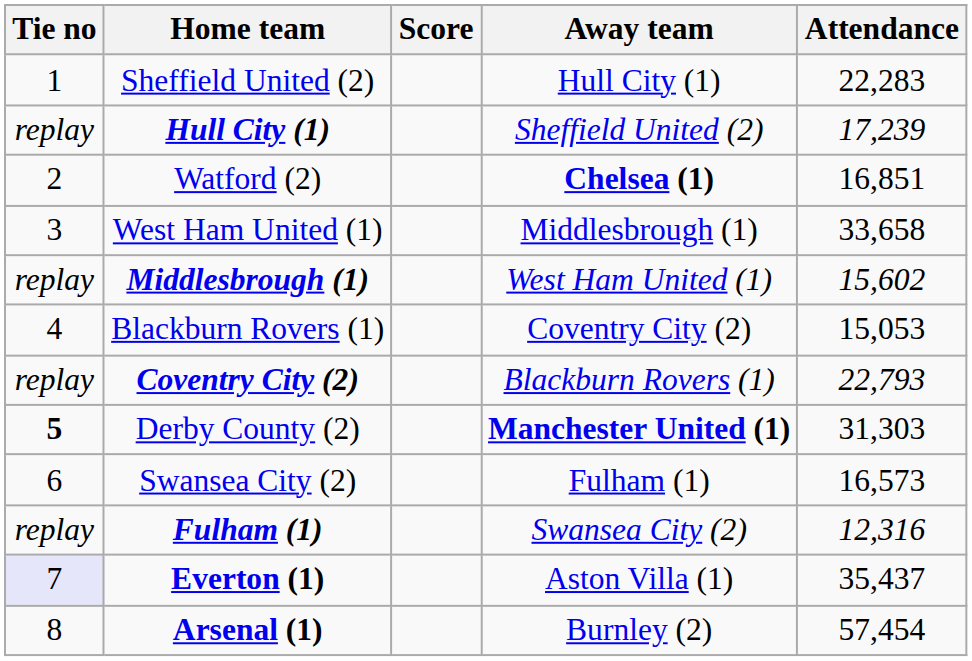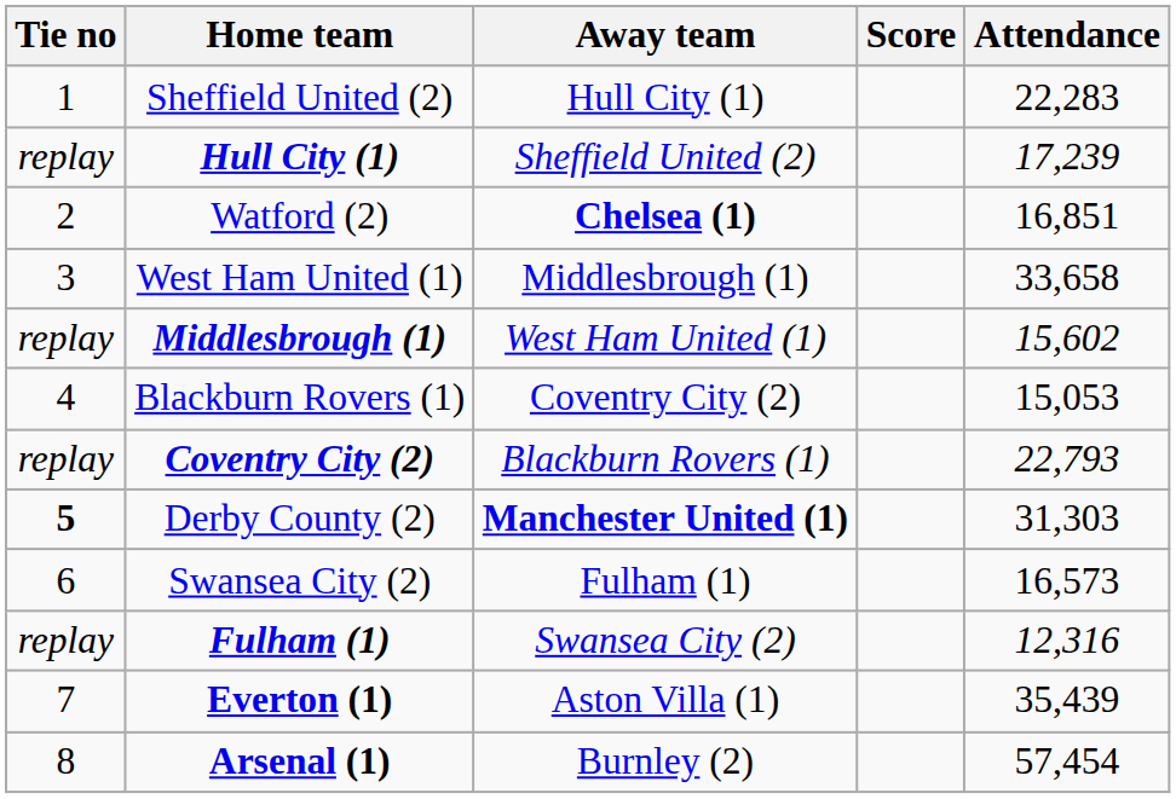 <table class="wikitable" style="text-align: center">
 <tr>
 <th>Tie no</th>
 <th>Home team</th>
+<th>Away team</th>
 <th>Score</th>
-<th>Away team</th>
 <th>Attendance</th>
 </tr>
 <tr>
 <td>1</td>
 <td><a href='#'>Sheffield United</a> (2)</td>
+<td><a href='#'>Hull City</a> (1)</td>
 <td></td>
-<td><a href='#'>Hull City</a> (1)</td>
 <td>22,283</td>
 </tr>
 <tr>
 <td><em>replay</em></td>
 <td><strong><em><a href='#'>Hull City</a> (1)</em></strong></td>
+<td><em><a href='#'>Sheffield United</a> (2)</em></td>
 <td><em></em></td>
-<td><em><a href='#'>Sheffield United</a> (2)</em></td>
 <td><em>17,239</em></td>
 </tr>
 <tr>
 <td>2</td>
 <td><a href='#'>Watford</a> (2)</td>
+<td><strong><a href='#'>Chelsea</a> (1)</strong></td>
 <td></td>
-<td><strong><a href='#'>Chelsea</a> (1)</strong></td>
 <td>16,851</td>
 </tr>
 <tr>
 <td>3</td>
 <td><a href='#'>West Ham United</a> (1)</td>
+<td><a href='#'>Middlesbrough</a> (1)</td>
 <td></td>
-<td><a href='#'>Middlesbrough</a> (1)</td>
 <td>33,658</td>
 </tr>
 <tr>
 <td><em>replay</em></td>
 <td><strong><em><a href='#'>Middlesbrough</a> (1)</em></strong></td>
+<td><em><a href='#'>West Ham United</a> (1)</em></td>
 <td><em></em></td>
-<td><em><a href='#'>West Ham United</a> (1)</em></td>
 <td><em>15,602</em></td>
 </tr>
 <tr>
 <td>4</td>
 <td><a href='#'>Blackburn Rovers</a> (1)</td>
+<td><a href='#'>Coventry City</a> (2)</td>
 <td></td>
-<td><a href='#'>Coventry City</a> (2)</td>
 <td>15,053</td>
 </tr>
 <tr>
 <td><em>replay</em></td>
 <td><strong><em><a href='#'>Coventry City</a> (2)</em></strong></td>
+<td><em><a href='#'>Blackburn Rovers</a> (1)</em></td>
 <td><em></em></td>
-<td><em><a href='#'>Blackburn Rovers</a> (1)</em></td>
 <td><em>22,793</em></td>
 </tr>
 <tr>
 <td><strong>5</strong></td>
 <td><a href='#'>Derby County</a> (2)</td>
+<td><strong><a href='#'>Manchester United</a> (1)</strong></td>
 <td></td>
-<td><strong><a href='#'>Manchester United</a> (1)</strong></td>
 <td>31,303</td>
 </tr>
 <tr>
 <td>6</td>
 <td><a href='#'>Swansea City</a> (2)</td>
+<td><a href='#'>Fulham</a> (1)</td>
 <td></td>
-<td><a href='#'>Fulham</a> (1)</td>
 <td>16,573</td>
 </tr>
 <tr>
 <td><em>replay</em></td>
 <td><strong><em><a href='#'>Fulham</a> (1)</em></strong></td>
+<td><em><a href='#'>Swansea City</a> (2)</em></td>
 <td><em></em></td>
-<td><em><a href='#'>Swansea City</a> (2)</em></td>
 <td><em>12,316</em></td>
 </tr>
 <tr>
-<td style="background: lavender;">7</td>
+<td>7</td>
 <td><strong><a href='#'>Everton</a> (1)</strong></td>
+<td><a href='#'>Aston Villa</a> (1)</td>
 <td></td>
-<td><a href='#'>Aston Villa</a> (1)</td>
-<td>35,437</td>
+<td>35,439</td>
 </tr>
 <tr>
 <td>8</td>
 <td><strong><a href='#'>Arsenal</a> (1)</strong></td>
+<td><a href='#'>Burnley</a> (2)</td>
 <td></td>
-<td><a href='#'>Burnley</a> (2)</td>
 <td>57,454</td>
 </tr>
 </table>
